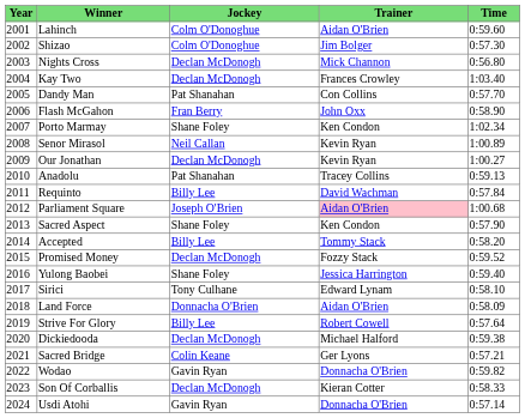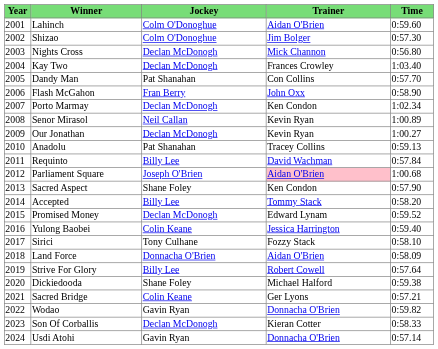 <table class = "sortable" | border="1" style="border-collapse: collapse; font-size:90%">
 <tr bgcolor="#77dd77" align="center">
 <th style="width:36px"><strong>Year</strong></th>
 <th style="width:160px"><strong>Winner</strong></th>
 <th style="width:180px"><strong>Jockey</strong></th>
 <th style="width:180px"><strong>Trainer</strong></th>
 <th style="width:60px"><strong>Time</strong></th>
 </tr>
 <tr>
 <td>2001</td>
 <td>Lahinch</td>
 <td><a href='#'>Colm O'Donoghue</a></td>
 <td><a href='#'>Aidan O'Brien</a></td>
 <td>0:59.60</td>
 </tr>
 <tr>
 <td>2002</td>
 <td>Shizao</td>
 <td><a href='#'>Colm O'Donoghue</a></td>
 <td><a href='#'>Jim Bolger</a></td>
 <td>0:57.30</td>
 </tr>
 <tr>
 <td>2003</td>
 <td>Nights Cross</td>
 <td><a href='#'>Declan McDonogh</a></td>
 <td><a href='#'>Mick Channon</a></td>
 <td>0:56.80</td>
 </tr>
 <tr>
 <td>2004</td>
 <td>Kay Two</td>
 <td><a href='#'>Declan McDonogh</a></td>
 <td>Frances Crowley</td>
 <td>1:03.40</td>
 </tr>
 <tr>
 <td>2005</td>
 <td>Dandy Man</td>
 <td>Pat Shanahan</td>
 <td>Con Collins</td>
 <td>0:57.70</td>
 </tr>
 <tr>
 <td>2006</td>
 <td>Flash McGahon</td>
 <td><a href='#'>Fran Berry</a></td>
 <td><a href='#'>John Oxx</a></td>
 <td>0:58.90</td>
 </tr>
 <tr>
 <td>2007</td>
 <td>Porto Marmay</td>
-<td>Shane Foley</td>
+<td><a href='#'>Declan McDonogh</a></td>
 <td>Ken Condon</td>
 <td>1:02.34</td>
 </tr>
 <tr>
 <td>2008</td>
 <td>Senor Mirasol</td>
 <td><a href='#'>Neil Callan</a></td>
 <td>Kevin Ryan</td>
 <td>1:00.89</td>
 </tr>
 <tr>
 <td>2009</td>
 <td>Our Jonathan</td>
 <td><a href='#'>Declan McDonogh</a></td>
 <td>Kevin Ryan</td>
 <td>1:00.27</td>
 </tr>
 <tr>
 <td>2010</td>
 <td>Anadolu</td>
 <td>Pat Shanahan</td>
 <td>Tracey Collins</td>
 <td>0:59.13</td>
 </tr>
 <tr>
 <td>2011</td>
 <td>Requinto</td>
 <td><a href='#'>Billy Lee</a></td>
 <td><a href='#'>David Wachman</a></td>
 <td>0:57.84</td>
 </tr>
 <tr>
 <td>2012</td>
 <td>Parliament Square</td>
 <td><a href='#'>Joseph O'Brien</a></td>
 <td style="background: pink;"><a href='#'>Aidan O'Brien</a></td>
 <td>1:00.68</td>
 </tr>
 <tr>
 <td>2013</td>
 <td>Sacred Aspect</td>
 <td>Shane Foley</td>
 <td>Ken Condon</td>
 <td>0:57.90</td>
 </tr>
 <tr>
 <td>2014</td>
 <td>Accepted</td>
 <td><a href='#'>Billy Lee</a></td>
 <td><a href='#'>Tommy Stack</a></td>
 <td>0:58.20</td>
 </tr>
 <tr>
 <td>2015</td>
 <td>Promised Money</td>
 <td><a href='#'>Declan McDonogh</a></td>
-<td>Fozzy Stack</td>
+<td>Edward Lynam</td>
 <td>0:59.52</td>
 </tr>
 <tr>
 <td>2016</td>
 <td>Yulong Baobei</td>
-<td>Shane Foley</td>
+<td><a href='#'>Colin Keane</a></td>
 <td><a href='#'>Jessica Harrington</a></td>
 <td>0:59.40</td>
 </tr>
 <tr>
 <td>2017</td>
 <td>Sirici</td>
 <td>Tony Culhane</td>
-<td>Edward Lynam</td>
+<td>Fozzy Stack</td>
 <td>0:58.10</td>
 </tr>
 <tr>
 <td>2018</td>
 <td>Land Force</td>
 <td><a href='#'>Donnacha O'Brien</a></td>
 <td><a href='#'>Aidan O'Brien</a></td>
 <td>0:58.09</td>
 </tr>
 <tr>
 <td>2019</td>
 <td>Strive For Glory</td>
 <td><a href='#'>Billy Lee</a></td>
 <td><a href='#'>Robert Cowell</a></td>
 <td>0:57.64</td>
 </tr>
 <tr>
 <td>2020</td>
 <td>Dickiedooda</td>
-<td><a href='#'>Declan McDonogh</a></td>
+<td>Shane Foley</td>
 <td>Michael Halford</td>
 <td>0:59.38</td>
 </tr>
 <tr>
 <td>2021</td>
 <td>Sacred Bridge</td>
 <td><a href='#'>Colin Keane</a></td>
 <td>Ger Lyons</td>
 <td>0:57.21</td>
 </tr>
 <tr>
 <td>2022</td>
 <td>Wodao</td>
 <td>Gavin Ryan</td>
 <td><a href='#'>Donnacha O'Brien</a></td>
 <td>0:59.82</td>
 </tr>
 <tr>
 <td>2023</td>
 <td>Son Of Corballis</td>
 <td><a href='#'>Declan McDonogh</a></td>
 <td>Kieran Cotter</td>
 <td>0:58.33</td>
 </tr>
 <tr>
 <td>2024</td>
 <td>Usdi Atohi</td>
 <td>Gavin Ryan</td>
 <td><a href='#'>Donnacha O'Brien</a></td>
 <td>0:57.14</td>
 </tr>
 </table>
